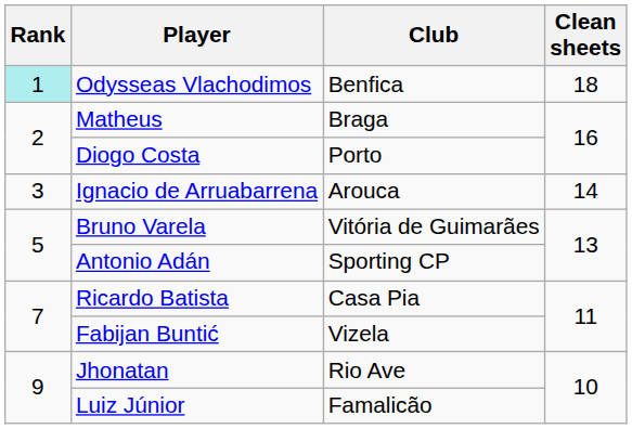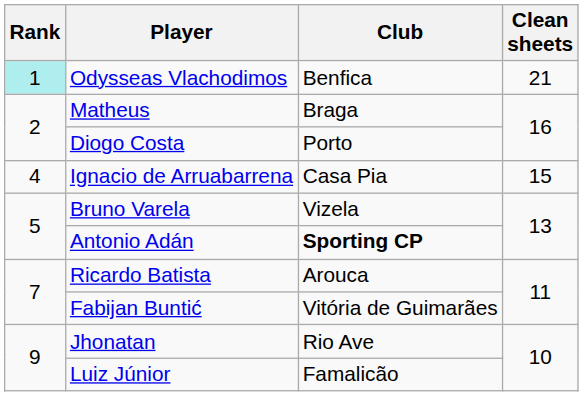 <table class="wikitable" style="text-align:center">
 <tr>
 <th>Rank</th>
 <th>Player</th>
 <th>Club</th>
 <th>Clean<br>sheets</th>
 </tr>
 <tr>
 <td style="background: paleturquoise;">1</td>
 <td align="left"> <a href='#'>Odysseas Vlachodimos</a></td>
 <td align="left">Benfica</td>
-<td>18</td>
+<td>21</td>
 </tr>
 <tr>
 <td rowspan=2>2</td>
 <td align="left"> <a href='#'>Matheus</a></td>
 <td align="left">Braga</td>
 <td rowspan=2>16</td>
 </tr>
 <tr>
 <td align="left"> <a href='#'>Diogo Costa</a></td>
 <td align="left">Porto</td>
 </tr>
 <tr>
-<td>3</td>
+<td>4</td>
 <td align="left"> <a href='#'>Ignacio de Arruabarrena</a></td>
-<td align="left">Arouca</td>
-<td>14</td>
+<td align="left">Casa Pia</td>
+<td>15</td>
 </tr>
 <tr>
 <td rowspan=2>5</td>
 <td align="left"> <a href='#'>Bruno Varela</a></td>
-<td align="left">Vitória de Guimarães</td>
+<td align="left">Vizela</td>
 <td rowspan=2>13</td>
 </tr>
 <tr>
 <td align="left"> <a href='#'>Antonio Adán</a></td>
-<td align="left">Sporting CP</td>
+<td align="left"><strong>Sporting CP</strong></td>
 </tr>
 <tr>
 <td rowspan=2>7</td>
 <td align="left"> <a href='#'>Ricardo Batista</a></td>
-<td align="left">Casa Pia</td>
+<td align="left">Arouca</td>
 <td rowspan=2>11</td>
 </tr>
 <tr>
 <td align="left"> <a href='#'>Fabijan Buntić</a></td>
-<td align="left">Vizela</td>
+<td align="left">Vitória de Guimarães</td>
 </tr>
 <tr>
 <td rowspan=2>9</td>
 <td align="left"> <a href='#'>Jhonatan</a></td>
 <td align="left">Rio Ave</td>
 <td rowspan=2>10</td>
 </tr>
 <tr>
 <td align="left"> <a href='#'>Luiz Júnior</a></td>
 <td align="left">Famalicão</td>
 </tr>
 </table>
